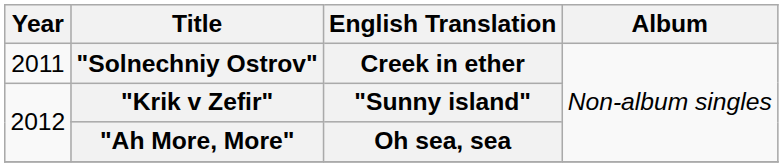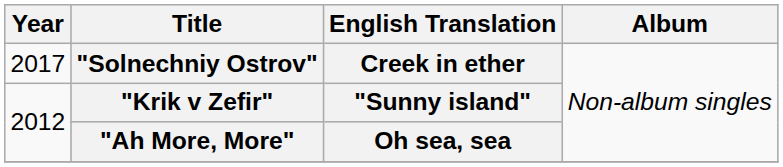 <table class="wikitable plainrowheaders" style=text-align:center;">
 <tr>
 <th scope="col" rowspan="1">Year</th>
 <th scope="col" rowspan="1">Title</th>
 <th scope="col" rowspan="1">English Translation</th>
 <th scope="col" rowspan="1">Album</th>
 </tr>
 <tr>
-<td>2011</td>
+<td>2017</td>
 <th scope="row">"Solnechniy Ostrov"</th>
 <th scope="row">Creek in ether</th>
 <td rowspan="3"><em>Non-album singles</em></td>
 </tr>
 <tr>
 <td rowspan="2">2012</td>
 <th scope="row">"Krik v Zefir"</th>
 <th scope="row">"Sunny island"</th>
 </tr>
 <tr>
 <th scope="row">"Ah More, More"</th>
 <th scope="row">Oh sea, sea</th>
 </tr>
 <tr>
 </tr>
 </table>
